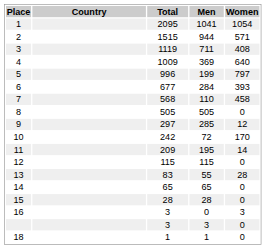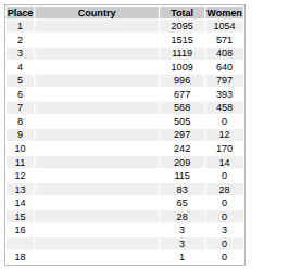 <table border="0" style="border: 1px solid #999; background-color:#FFFFFF; text-align:center; font-size:86%; line-height:15px;">
 <tr align="center" bgcolor="#CCCCCC">
 <th width=35>Place</th>
 <th width=170>Country</th>
 <th width=60>Total</th>
-<th width=50>Men</th>
 <th width=50>Women</th>
 </tr>
 <tr bgcolor="#EFEFEF">
 <td>1</td>
 <td align="left"></td>
 <td>2095</td>
-<td>1041</td>
 <td>1054</td>
 </tr>
 <tr>
 <td>2</td>
 <td align="left"></td>
 <td>1515</td>
-<td>944</td>
 <td>571</td>
 </tr>
 <tr bgcolor="#EFEFEF">
 <td>3</td>
 <td align="left"></td>
 <td>1119</td>
-<td>711</td>
 <td>408</td>
 </tr>
 <tr>
 <td>4</td>
 <td align="left"></td>
 <td>1009</td>
-<td>369</td>
 <td>640</td>
 </tr>
 <tr bgcolor="#EFEFEF">
 <td>5</td>
 <td align="left"></td>
 <td>996</td>
-<td>199</td>
 <td>797</td>
 </tr>
 <tr>
 <td>6</td>
 <td align="left"></td>
 <td>677</td>
-<td>284</td>
 <td>393</td>
 </tr>
 <tr bgcolor="#EFEFEF">
 <td>7</td>
 <td align="left"></td>
 <td>568</td>
-<td>110</td>
 <td>458</td>
 </tr>
 <tr>
 <td>8</td>
 <td align="left"></td>
-<td>505</td>
 <td>505</td>
 <td>0</td>
 </tr>
 <tr bgcolor="#EFEFEF">
 <td>9</td>
 <td align="left"></td>
 <td>297</td>
-<td>285</td>
 <td>12</td>
 </tr>
 <tr>
 <td>10</td>
 <td align="left"></td>
 <td>242</td>
-<td>72</td>
 <td>170</td>
 </tr>
 <tr bgcolor="#EFEFEF">
 <td>11</td>
 <td align="left"></td>
 <td>209</td>
-<td>195</td>
 <td>14</td>
 </tr>
 <tr>
 <td>12</td>
 <td align="left"></td>
-<td>115</td>
 <td>115</td>
 <td>0</td>
 </tr>
 <tr bgcolor="#EFEFEF">
 <td>13</td>
 <td align="left"></td>
 <td>83</td>
-<td>55</td>
 <td>28</td>
 </tr>
 <tr>
 <td>14</td>
 <td align="left"></td>
-<td>65</td>
 <td>65</td>
 <td>0</td>
 </tr>
 <tr bgcolor="#EFEFEF">
 <td>15</td>
 <td align="left"></td>
 <td>28</td>
-<td>28</td>
 <td>0</td>
 </tr>
 <tr>
 <td>16</td>
 <td align="left"></td>
 <td>3</td>
-<td>0</td>
 <td>3</td>
 </tr>
 <tr bgcolor="#EFEFEF">
 <td></td>
 <td align="left"></td>
-<td>3</td>
 <td>3</td>
 <td>0</td>
 </tr>
 <tr>
 <td>18</td>
 <td align="left"></td>
 <td>1</td>
-<td>1</td>
 <td>0</td>
 </tr>
 </table>
